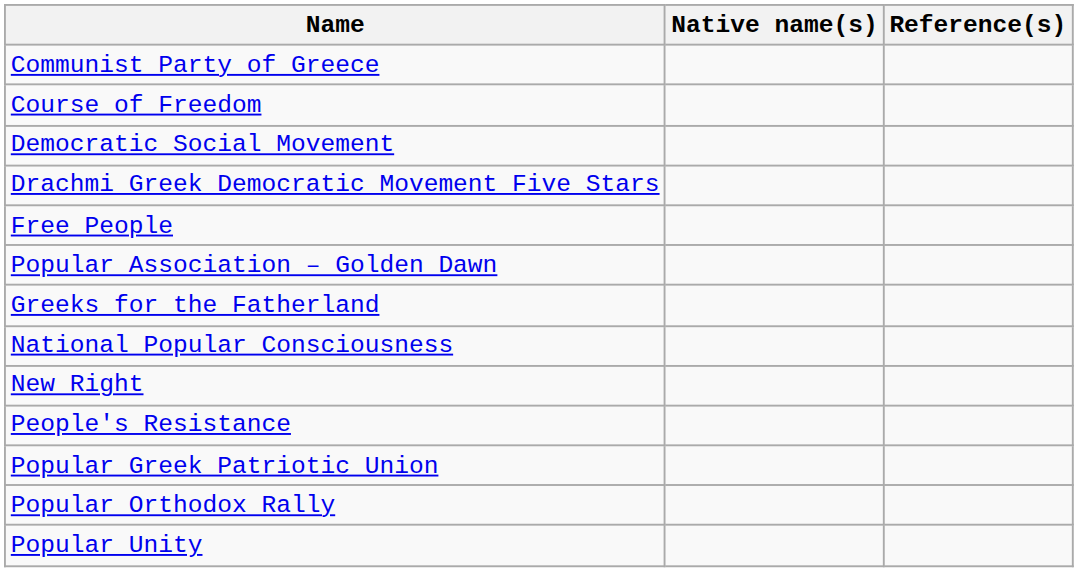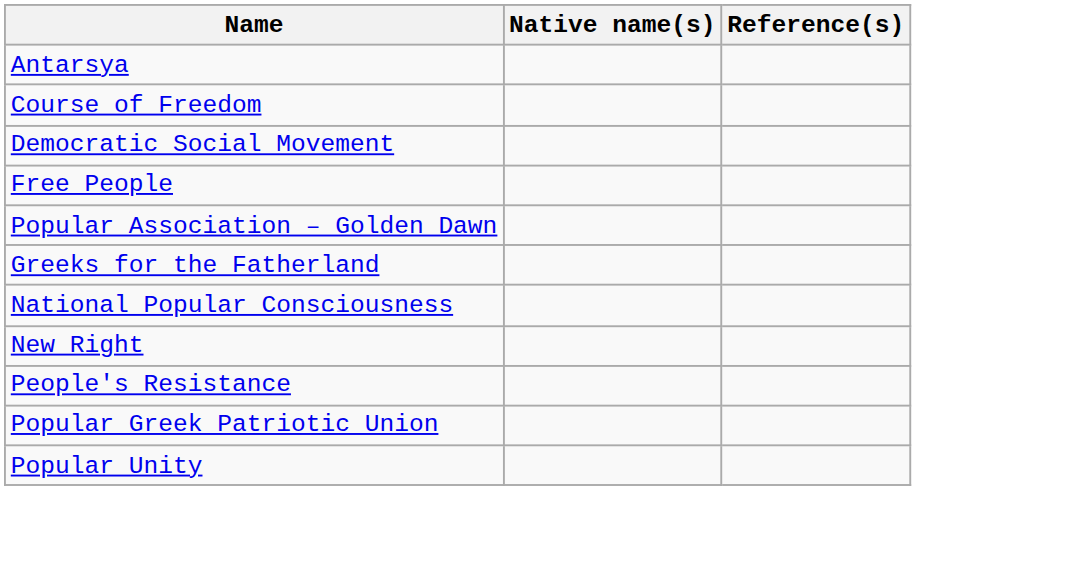 <table class="wikitable">
 <tr>
 <th>Name</th>
 <th>Native name(s)</th>
 <th>Reference(s)</th>
 </tr>
 <tr>
-<td><a href='#'>Communist Party of Greece</a></td>
+<td><a href='#'>Antarsya</a></td>
 <td></td>
 <td></td>
 </tr>
 <tr>
 <td><a href='#'>Course of Freedom</a></td>
 <td></td>
 <td></td>
 </tr>
 <tr>
 <td><a href='#'>Democratic Social Movement</a></td>
-<td></td>
-<td></td>
-</tr>
-<tr>
-<td><a href='#'>Drachmi Greek Democratic Movement Five Stars</a></td>
 <td></td>
 <td></td>
 </tr>
 <tr>
 <td><a href='#'>Free People</a></td>
 <td></td>
 <td></td>
 </tr>
 <tr>
 <td><a href='#'>Popular Association – Golden Dawn</a></td>
 <td></td>
 <td></td>
 </tr>
 <tr>
 <td><a href='#'>Greeks for the Fatherland</a></td>
 <td></td>
 <td></td>
 </tr>
 <tr>
 <td><a href='#'>National Popular Consciousness</a></td>
 <td></td>
 <td></td>
 </tr>
 <tr>
 <td><a href='#'>New Right</a></td>
 <td></td>
 <td></td>
 </tr>
 <tr>
 <td><a href='#'>People's Resistance</a></td>
 <td></td>
 <td></td>
 </tr>
 <tr>
 <td><a href='#'>Popular Greek Patriotic Union</a></td>
 <td></td>
 <td></td>
 </tr>
 <tr>
-<td><a href='#'>Popular Orthodox Rally</a></td>
-<td></td>
-<td></td>
-</tr>
-<tr>
 <td><a href='#'>Popular Unity</a></td>
 <td></td>
 <td></td>
 </tr>
 </table>
